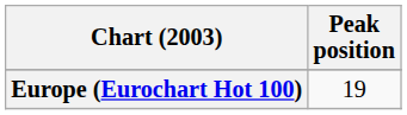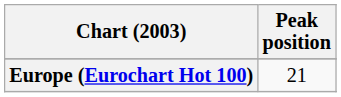 <table class="wikitable sortable plainrowheaders" style="text-align:center">
 <tr>
 <th>Chart (2003)</th>
 <th>Peak<br>position</th>
 </tr>
 <tr>
 </tr>
 <tr>
 <th scope="row">Europe (<a href='#'>Eurochart Hot 100</a>)</th>
-<td>19</td>
+<td>21</td>
 </tr>
 <tr>
 </tr>
 <tr>
 </tr>
 <tr>
 </tr>
 <tr>
 </tr>
 <tr>
 </tr>
 <tr>
 </tr>
 </table>
